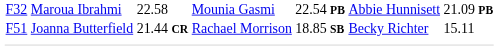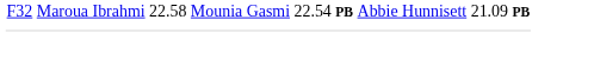 <table>
 <tr>
 <td><a href='#'>F32</a></td>
 <td><a href='#'>Maroua Ibrahmi</a><br></td>
 <td>22.58</td>
 <td><a href='#'>Mounia Gasmi</a><br></td>
 <td>22.54 <small><strong>PB</strong></small></td>
 <td><a href='#'>Abbie Hunnisett</a><br></td>
 <td>21.09 <small><strong>PB</strong></small></td>
 </tr>
 <tr>
-<td><a href='#'>F51</a></td>
-<td><a href='#'>Joanna Butterfield</a><br></td>
-<td>21.44 <small><strong>CR</strong></small></td>
-<td><a href='#'>Rachael Morrison</a><br></td>
-<td>18.85 <small><strong>SB</strong></small></td>
-<td><a href='#'>Becky Richter</a><br></td>
-<td>15.11</td>
-</tr>
-<tr>
 <td colspan=7></td>
 </tr>
 <tr>
 </tr>
 <tr bgcolor= e8e8e8>
 <td colspan=7></td>
 </tr>
 </table>
